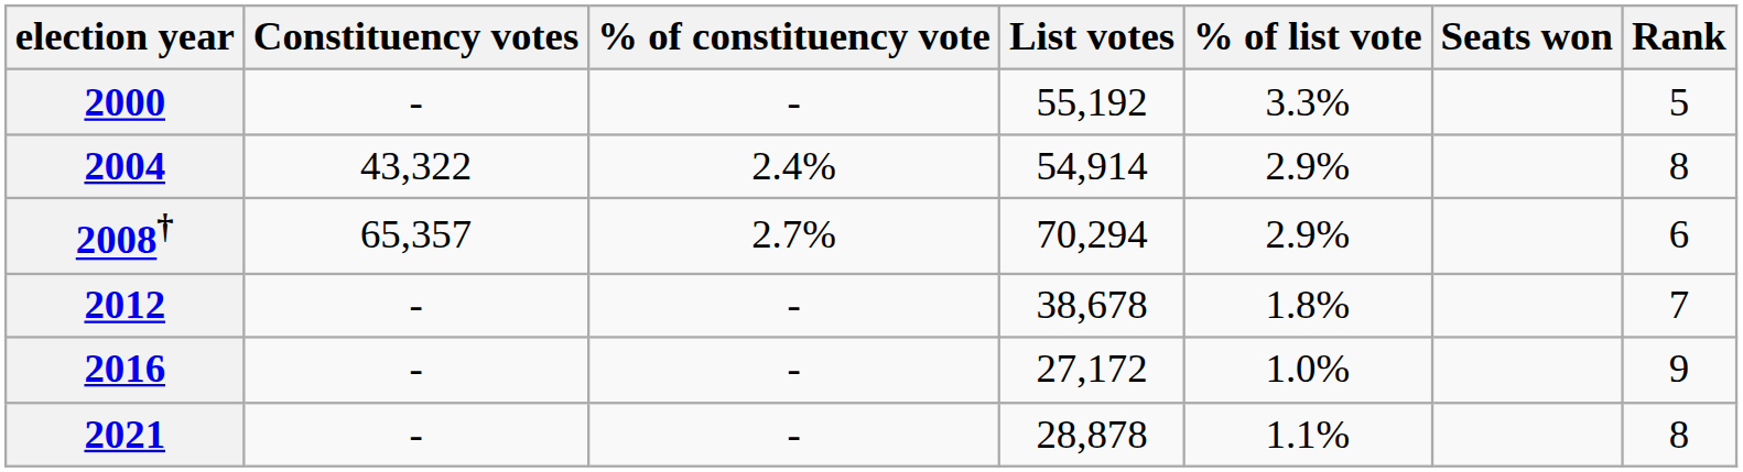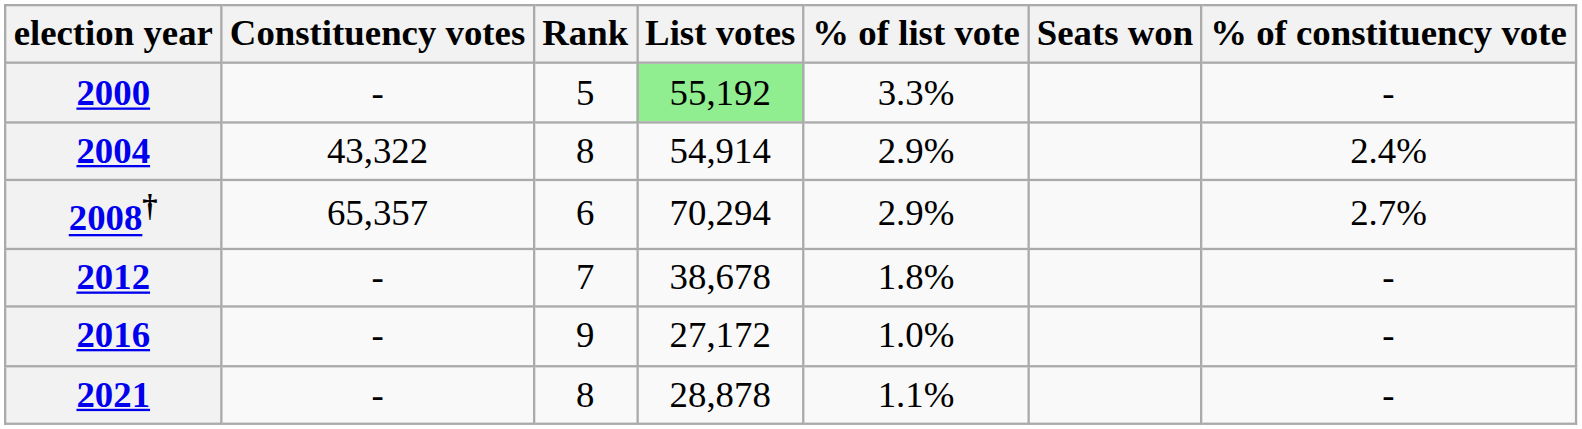 <table class="wikitable">
 <tr>
 <th>election year</th>
 <th>Constituency votes</th>
-<th>% of constituency vote</th>
+<th>Rank</th>
 <th>List votes</th>
 <th>% of list vote</th>
 <th>Seats won</th>
-<th>Rank</th>
+<th>% of constituency vote</th>
 </tr>
 <tr>
 <th><a href='#'>2000</a></th>
 <td style="text-align:center;">-</td>
-<td style="text-align:center;">-</td>
-<td style="text-align:center;">55,192</td>
+<td style="text-align:center;">5</td>
+<td style="background: lightgreen; text-align:center;">55,192</td>
 <td style="text-align:center;">3.3%</td>
 <td style="text-align:center;"></td>
-<td style="text-align:center;">5</td>
+<td style="text-align:center;">-</td>
 </tr>
 <tr>
 <th><a href='#'>2004</a></th>
 <td style="text-align:center;">43,322</td>
-<td style="text-align:center;">2.4%</td>
+<td style="text-align:center;">8</td>
 <td style="text-align:center;">54,914 </td>
 <td style="text-align:center;">2.9% </td>
 <td style="text-align:center;"></td>
-<td style="text-align:center;">8</td>
+<td style="text-align:center;">2.4%</td>
 </tr>
 <tr>
 <th><a href='#'>2008</a><sup>†</sup></th>
 <td style="text-align:center;">65,357</td>
-<td style="text-align:center;">2.7%</td>
+<td style="text-align:center;">6</td>
 <td style="text-align:center;">70,294</td>
 <td style="text-align:center;">2.9% </td>
 <td style="text-align:center;"></td>
-<td style="text-align:center;">6</td>
+<td style="text-align:center;">2.7%</td>
 </tr>
 <tr>
 <th><a href='#'>2012</a></th>
 <td style="text-align:center;">-</td>
-<td style="text-align:center;">-</td>
+<td style="text-align:center;">7</td>
 <td style="text-align:center;">38,678</td>
 <td style="text-align:center;">1.8% </td>
 <td style="text-align:center;"></td>
-<td style="text-align:center;">7</td>
+<td style="text-align:center;">-</td>
 </tr>
 <tr>
 <th><a href='#'>2016</a></th>
 <td style="text-align:center;">-</td>
-<td style="text-align:center;">-</td>
+<td style="text-align:center;">9</td>
 <td style="text-align:center;">27,172  </td>
 <td style="text-align:center;">1.0%  </td>
 <td style="text-align:center;"></td>
-<td style="text-align:center;">9</td>
+<td style="text-align:center;">-</td>
 </tr>
 <tr>
 <th><a href='#'>2021</a></th>
 <td style="text-align:center;">-</td>
-<td style="text-align:center;">-</td>
+<td style="text-align:center;">8</td>
 <td style="text-align:center;">28,878 </td>
 <td style="text-align:center;">1.1%  </td>
 <td style="text-align:center;"></td>
-<td style="text-align:center;">8</td>
+<td style="text-align:center;">-</td>
 </tr>
 </table>
